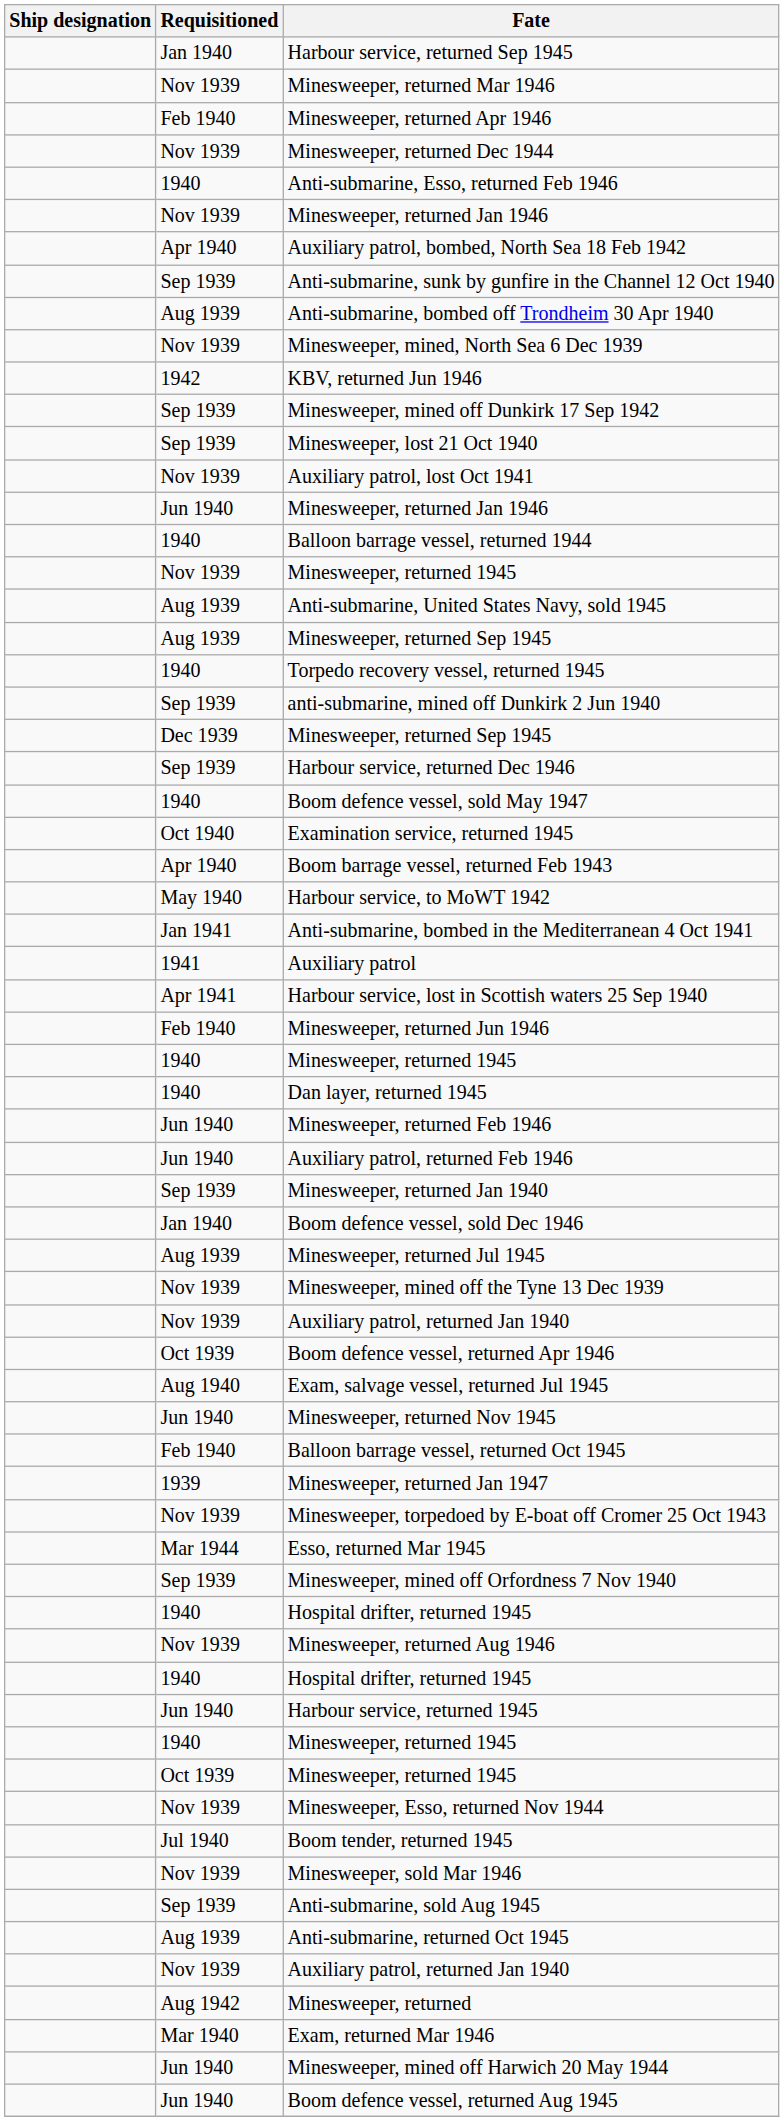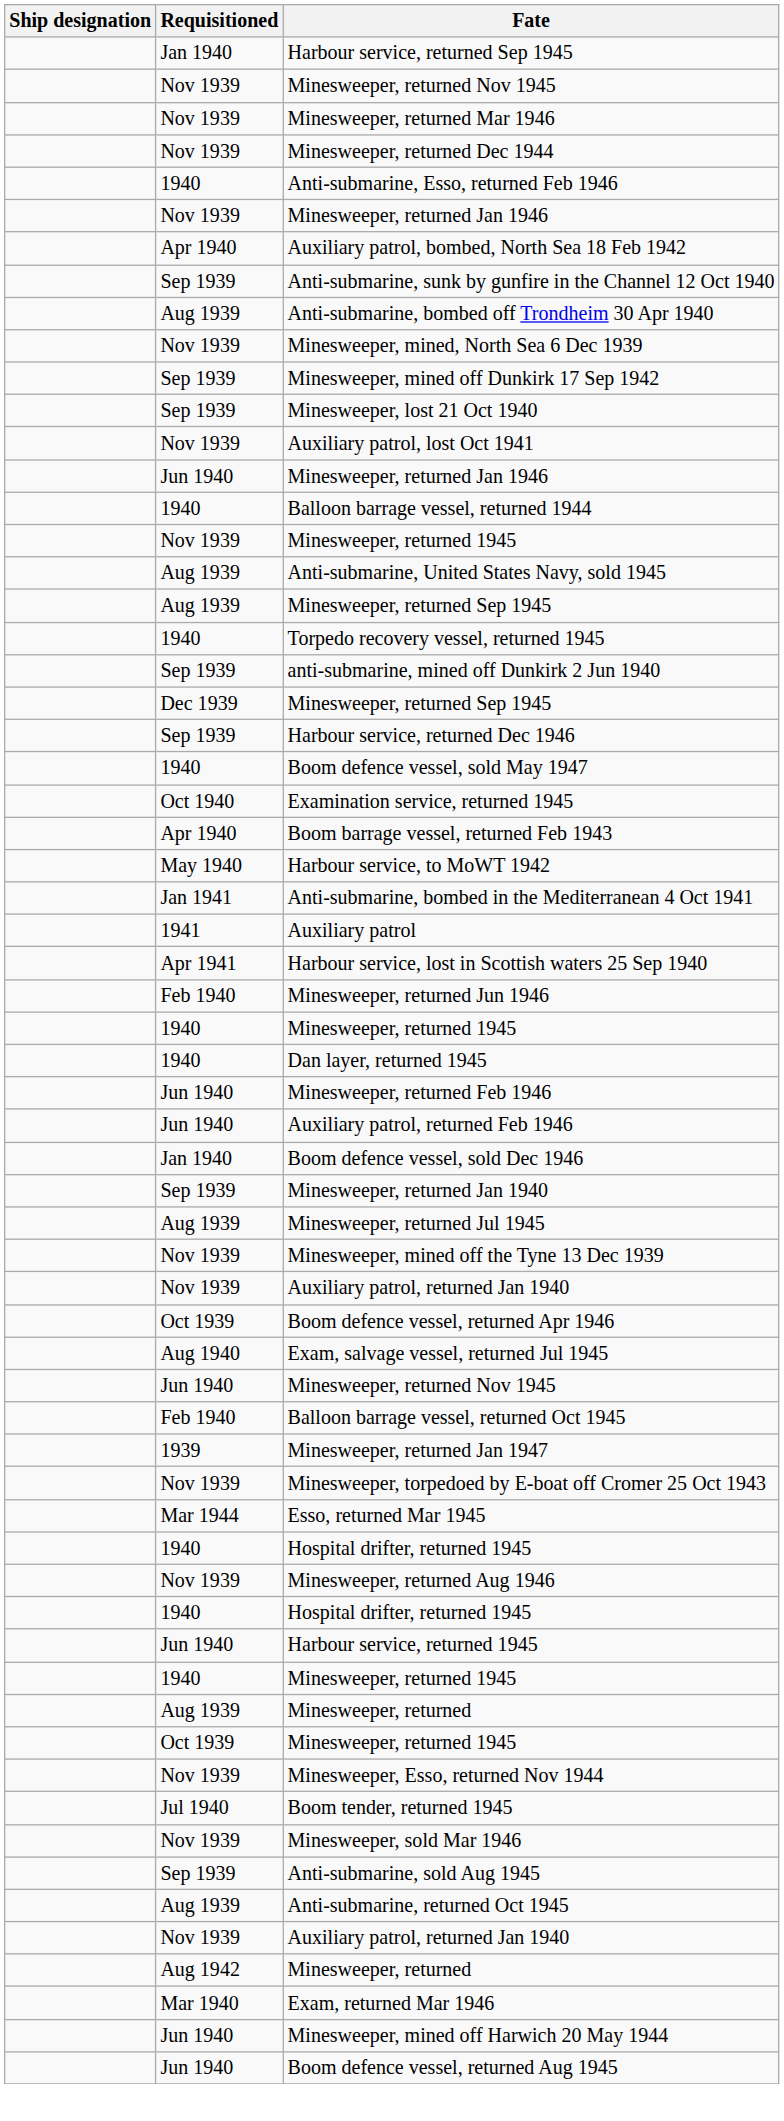 <table class="wikitable" style="font-size:97%;">
 <tr>
 <th>Ship designation</th>
 <th>Requisitioned</th>
 <th>Fate</th>
 </tr>
 <tr>
 <td></td>
 <td>Jan 1940</td>
 <td>Harbour service, returned Sep 1945</td>
 </tr>
 <tr>
 <td></td>
 <td>Nov 1939</td>
-<td>Minesweeper, returned Mar 1946</td>
+<td>Minesweeper, returned Nov 1945</td>
 </tr>
 <tr>
 <td></td>
-<td>Feb 1940</td>
-<td>Minesweeper, returned Apr 1946</td>
+<td>Nov 1939</td>
+<td>Minesweeper, returned Mar 1946</td>
 </tr>
 <tr>
 <td></td>
 <td>Nov 1939</td>
 <td>Minesweeper, returned Dec 1944</td>
 </tr>
 <tr>
 <td></td>
 <td>1940</td>
 <td>Anti-submarine, Esso, returned Feb 1946</td>
 </tr>
 <tr>
 <td></td>
 <td>Nov 1939</td>
 <td>Minesweeper, returned Jan 1946</td>
 </tr>
 <tr>
 <td></td>
 <td>Apr 1940</td>
 <td>Auxiliary patrol, bombed, North Sea 18 Feb 1942</td>
 </tr>
 <tr>
 <td></td>
 <td>Sep 1939</td>
 <td>Anti-submarine, sunk by gunfire in the Channel 12 Oct 1940</td>
 </tr>
 <tr>
 <td></td>
 <td>Aug 1939</td>
 <td>Anti-submarine, bombed off <a href='#'>Trondheim</a> 30 Apr 1940</td>
 </tr>
 <tr>
 <td></td>
 <td>Nov 1939</td>
 <td>Minesweeper, mined, North Sea 6 Dec 1939</td>
-</tr>
-<tr>
-<td></td>
-<td>1942</td>
-<td>KBV, returned Jun 1946</td>
 </tr>
 <tr>
 <td></td>
 <td>Sep 1939</td>
 <td>Minesweeper, mined off Dunkirk 17 Sep 1942</td>
 </tr>
 <tr>
 <td></td>
 <td>Sep 1939</td>
 <td>Minesweeper, lost 21 Oct 1940</td>
 </tr>
 <tr>
 <td></td>
 <td>Nov 1939</td>
 <td>Auxiliary patrol, lost Oct 1941</td>
 </tr>
 <tr>
 <td></td>
 <td>Jun 1940</td>
 <td>Minesweeper, returned Jan 1946</td>
 </tr>
 <tr>
 <td></td>
 <td>1940</td>
 <td>Balloon barrage vessel, returned 1944</td>
 </tr>
 <tr>
 <td></td>
 <td>Nov 1939</td>
 <td>Minesweeper, returned 1945</td>
 </tr>
 <tr>
 <td></td>
 <td>Aug 1939</td>
 <td>Anti-submarine, United States Navy, sold 1945</td>
 </tr>
 <tr>
 <td></td>
 <td>Aug 1939</td>
 <td>Minesweeper, returned Sep 1945</td>
 </tr>
 <tr>
 <td></td>
 <td>1940</td>
 <td>Torpedo recovery vessel, returned 1945</td>
 </tr>
 <tr>
 <td></td>
 <td>Sep 1939</td>
 <td>anti-submarine, mined off Dunkirk 2 Jun 1940</td>
 </tr>
 <tr>
 <td></td>
 <td>Dec 1939</td>
 <td>Minesweeper, returned Sep 1945</td>
 </tr>
 <tr>
 <td></td>
 <td>Sep 1939</td>
 <td>Harbour service, returned Dec 1946</td>
 </tr>
 <tr>
 <td></td>
 <td>1940</td>
 <td>Boom defence vessel, sold May 1947</td>
 </tr>
 <tr>
 <td></td>
 <td>Oct 1940</td>
 <td>Examination service, returned 1945</td>
 </tr>
 <tr>
 <td></td>
 <td>Apr 1940</td>
 <td>Boom barrage vessel, returned Feb 1943</td>
 </tr>
 <tr>
 <td></td>
 <td>May 1940</td>
 <td>Harbour service, to MoWT 1942</td>
 </tr>
 <tr>
 <td></td>
 <td>Jan 1941</td>
 <td>Anti-submarine, bombed in the Mediterranean 4 Oct 1941</td>
 </tr>
 <tr>
 <td></td>
 <td>1941</td>
 <td>Auxiliary patrol</td>
 </tr>
 <tr>
 <td></td>
 <td>Apr 1941</td>
 <td>Harbour service, lost in Scottish waters 25 Sep 1940</td>
 </tr>
 <tr>
 <td></td>
 <td>Feb 1940</td>
 <td>Minesweeper, returned Jun 1946</td>
 </tr>
 <tr>
 <td></td>
 <td>1940</td>
 <td>Minesweeper, returned 1945</td>
 </tr>
 <tr>
 <td></td>
 <td>1940</td>
 <td>Dan layer, returned 1945</td>
 </tr>
 <tr>
 <td></td>
 <td>Jun 1940</td>
 <td>Minesweeper, returned Feb 1946</td>
 </tr>
 <tr>
 <td></td>
 <td>Jun 1940</td>
 <td>Auxiliary patrol, returned Feb 1946</td>
 </tr>
 <tr>
 <td></td>
-<td>Sep 1939</td>
-<td>Minesweeper, returned Jan 1940</td>
+<td>Jan 1940</td>
+<td>Boom defence vessel, sold Dec 1946</td>
 </tr>
 <tr>
 <td></td>
-<td>Jan 1940</td>
-<td>Boom defence vessel, sold Dec 1946</td>
+<td>Sep 1939</td>
+<td>Minesweeper, returned Jan 1940</td>
 </tr>
 <tr>
 <td></td>
 <td>Aug 1939</td>
 <td>Minesweeper, returned Jul 1945</td>
 </tr>
 <tr>
 <td></td>
 <td>Nov 1939</td>
 <td>Minesweeper, mined off the Tyne 13 Dec 1939</td>
 </tr>
 <tr>
 <td></td>
 <td>Nov 1939</td>
 <td>Auxiliary patrol, returned Jan 1940</td>
 </tr>
 <tr>
 <td></td>
 <td>Oct 1939</td>
 <td>Boom defence vessel, returned Apr 1946</td>
 </tr>
 <tr>
 <td></td>
 <td>Aug 1940</td>
 <td>Exam, salvage vessel, returned Jul 1945</td>
 </tr>
 <tr>
 <td></td>
 <td>Jun 1940</td>
 <td>Minesweeper, returned Nov 1945</td>
 </tr>
 <tr>
 <td></td>
 <td>Feb 1940</td>
 <td>Balloon barrage vessel, returned Oct 1945</td>
 </tr>
 <tr>
 <td></td>
 <td>1939</td>
 <td>Minesweeper, returned Jan 1947</td>
 </tr>
 <tr>
 <td></td>
 <td>Nov 1939</td>
 <td>Minesweeper, torpedoed by E-boat off Cromer 25 Oct 1943</td>
 </tr>
 <tr>
 <td></td>
 <td>Mar 1944</td>
 <td>Esso, returned Mar 1945</td>
 </tr>
 <tr>
 <td></td>
-<td>Sep 1939</td>
-<td>Minesweeper, mined off Orfordness 7 Nov 1940</td>
-</tr>
-<tr>
-<td></td>
 <td>1940</td>
 <td>Hospital drifter, returned 1945</td>
 </tr>
 <tr>
 <td></td>
 <td>Nov 1939</td>
 <td>Minesweeper, returned Aug 1946</td>
 </tr>
 <tr>
 <td></td>
 <td>1940</td>
 <td>Hospital drifter, returned 1945</td>
 </tr>
 <tr>
 <td></td>
 <td>Jun 1940</td>
 <td>Harbour service, returned 1945</td>
 </tr>
 <tr>
 <td></td>
 <td>1940</td>
 <td>Minesweeper, returned 1945</td>
+</tr>
+<tr>
+<td></td>
+<td>Aug 1939</td>
+<td>Minesweeper, returned</td>
 </tr>
 <tr>
 <td></td>
 <td>Oct 1939</td>
 <td>Minesweeper, returned 1945</td>
 </tr>
 <tr>
 <td></td>
 <td>Nov 1939</td>
 <td>Minesweeper, Esso, returned Nov 1944</td>
 </tr>
 <tr>
 <td></td>
 <td>Jul 1940</td>
 <td>Boom tender, returned 1945</td>
 </tr>
 <tr>
 <td></td>
 <td>Nov 1939</td>
 <td>Minesweeper, sold Mar 1946</td>
 </tr>
 <tr>
 <td></td>
 <td>Sep 1939</td>
 <td>Anti-submarine, sold Aug 1945</td>
 </tr>
 <tr>
 <td></td>
 <td>Aug 1939</td>
 <td>Anti-submarine, returned Oct 1945</td>
 </tr>
 <tr>
 <td></td>
 <td>Nov 1939</td>
 <td>Auxiliary patrol, returned Jan 1940</td>
 </tr>
 <tr>
 <td></td>
 <td>Aug 1942</td>
 <td>Minesweeper, returned</td>
 </tr>
 <tr>
 <td></td>
 <td>Mar 1940</td>
 <td>Exam, returned Mar 1946</td>
 </tr>
 <tr>
 <td></td>
 <td>Jun 1940</td>
 <td>Minesweeper, mined off Harwich 20 May 1944</td>
 </tr>
 <tr>
 <td></td>
 <td>Jun 1940</td>
 <td>Boom defence vessel, returned Aug 1945</td>
 </tr>
 <tr>
 </tr>
 </table>
